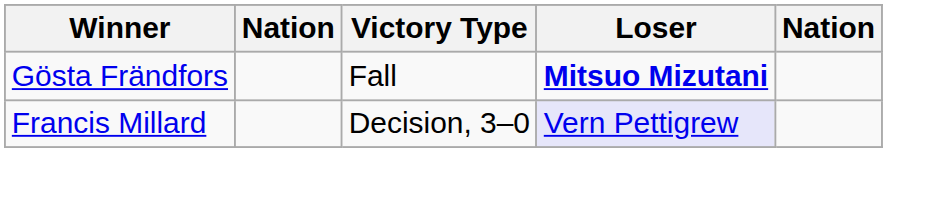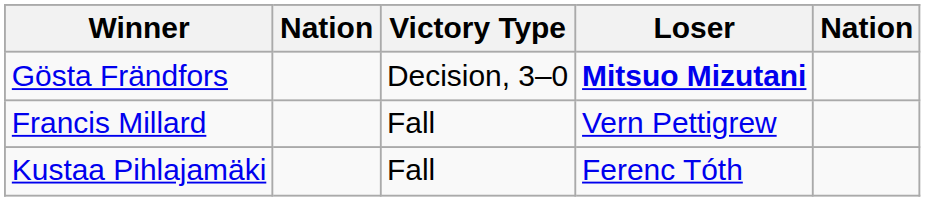 <table class="wikitable sortable" style="text-align:left;">
 <tr>
 <th>Winner</th>
 <th>Nation</th>
 <th>Victory Type</th>
 <th>Loser</th>
 <th>Nation</th>
 </tr>
 <tr>
 <td><a href='#'>Gösta Frändfors</a></td>
 <td></td>
-<td>Fall</td>
+<td>Decision, 3–0</td>
 <td><strong><a href='#'>Mitsuo Mizutani</a></strong></td>
 <td></td>
 </tr>
 <tr>
 <td><a href='#'>Francis Millard</a></td>
 <td></td>
-<td>Decision, 3–0</td>
-<td style="background: lavender;"><a href='#'>Vern Pettigrew</a></td>
+<td>Fall</td>
+<td><a href='#'>Vern Pettigrew</a></td>
+<td></td>
+</tr>
+<tr>
+<td><a href='#'>Kustaa Pihlajamäki</a></td>
+<td></td>
+<td>Fall</td>
+<td><a href='#'>Ferenc Tóth</a></td>
 <td></td>
 </tr>
 </table>
